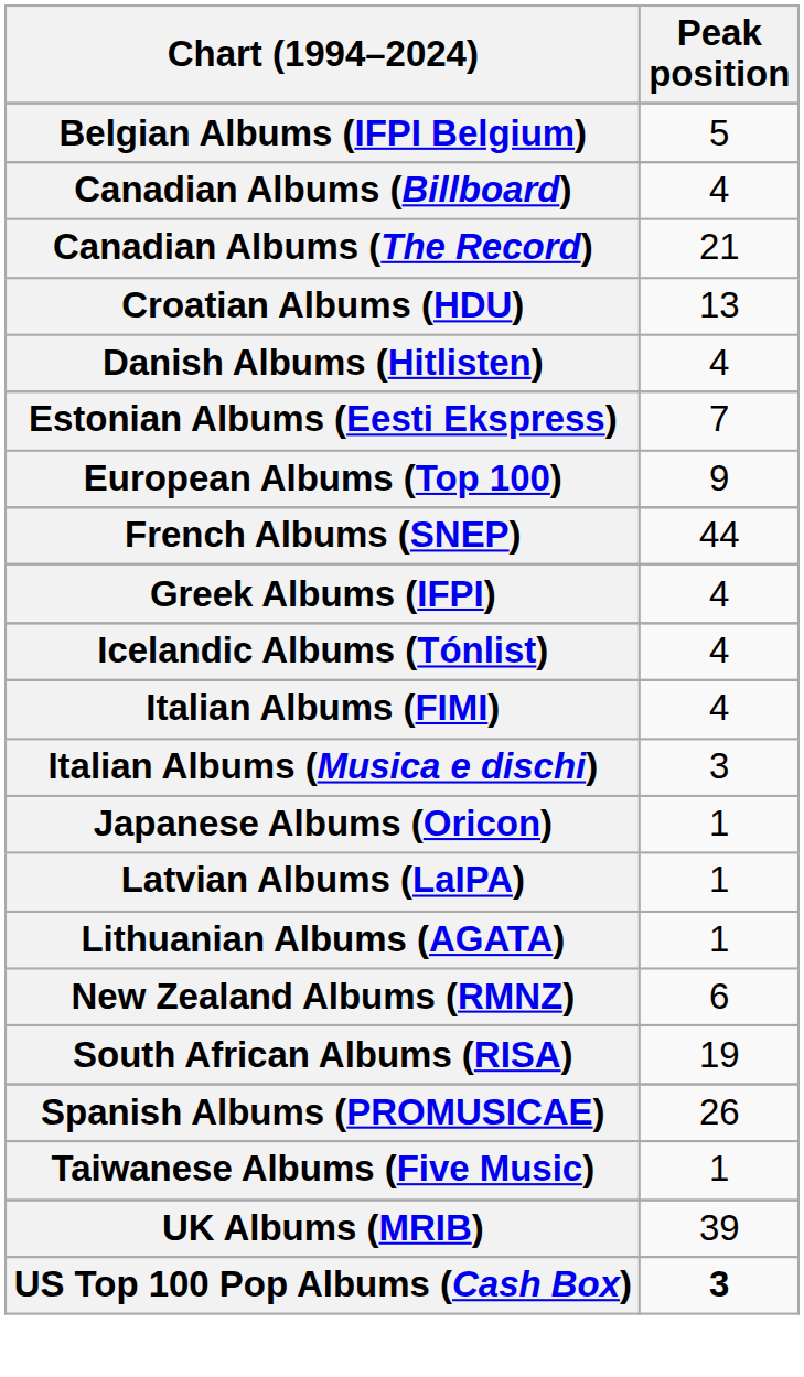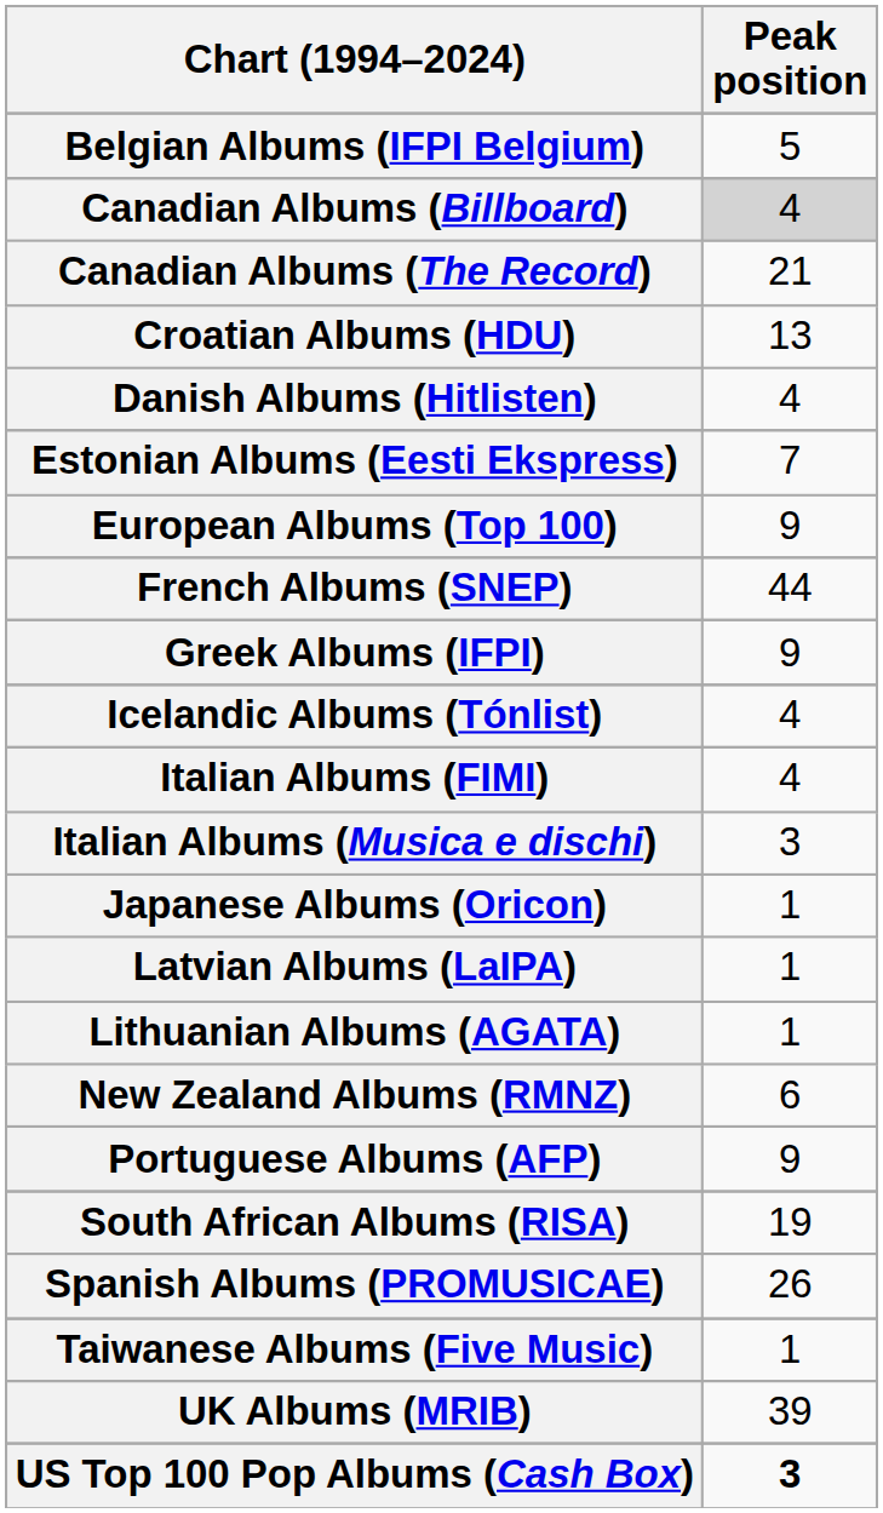 <table class="wikitable sortable plainrowheaders" style="text-align:center">
 <tr>
 <th scope="col">Chart (1994–2024)</th>
 <th scope="col">Peak<br>position</th>
 </tr>
 <tr>
 </tr>
 <tr>
 </tr>
 <tr>
 <th scope="row">Belgian Albums (<a href='#'>IFPI Belgium</a>)</th>
 <td>5</td>
 </tr>
 <tr>
 </tr>
 <tr>
 <th scope="row">Canadian Albums (<em><a href='#'>Billboard</a></em>)</th>
-<td>4</td>
+<td style="background: lightgrey;">4</td>
 </tr>
 <tr>
 <th scope="row">Canadian Albums (<em><a href='#'>The Record</a></em>)</th>
 <td>21</td>
 </tr>
 <tr>
 <th scope="row">Croatian Albums (<a href='#'>HDU</a>)</th>
 <td>13</td>
 </tr>
 <tr>
 <th scope="row">Danish Albums (<a href='#'>Hitlisten</a>)</th>
 <td>4</td>
 </tr>
 <tr>
 </tr>
 <tr>
 <th scope="row">Estonian Albums (<a href='#'>Eesti Ekspress</a>)</th>
 <td>7</td>
 </tr>
 <tr>
 <th scope="row">European Albums (<a href='#'>Top 100</a>)</th>
 <td>9</td>
 </tr>
 <tr>
 </tr>
 <tr>
 <th scope="row">French Albums (<a href='#'>SNEP</a>)</th>
 <td>44</td>
 </tr>
 <tr>
 </tr>
 <tr>
 <th scope="row">Greek Albums (<a href='#'>IFPI</a>)</th>
-<td>4</td>
+<td>9</td>
 </tr>
 <tr>
 </tr>
 <tr>
 <th scope="row">Icelandic Albums (<a href='#'>Tónlist</a>)</th>
 <td>4</td>
 </tr>
 <tr>
 </tr>
 <tr>
 <th scope="row">Italian Albums (<a href='#'>FIMI</a>)</th>
 <td>4</td>
 </tr>
 <tr>
 <th scope="row">Italian Albums (<em><a href='#'>Musica e dischi</a></em>)</th>
 <td>3</td>
 </tr>
 <tr>
 <th scope="row">Japanese Albums (<a href='#'>Oricon</a>)</th>
 <td>1</td>
 </tr>
 <tr>
 <th scope="row">Latvian Albums (<a href='#'>LaIPA</a>)</th>
 <td>1</td>
 </tr>
 <tr>
 <th scope="row">Lithuanian Albums (<a href='#'>AGATA</a>)</th>
 <td>1</td>
 </tr>
 <tr>
 <th scope="row">New Zealand Albums (<a href='#'>RMNZ</a>)</th>
 <td>6</td>
 </tr>
 <tr>
 </tr>
 <tr>
+</tr>
+<tr>
+<th scope="row">Portuguese Albums (<a href='#'>AFP</a>)</th>
+<td>9</td>
 </tr>
 <tr>
 </tr>
 <tr>
 <th scope="row">South African Albums (<a href='#'>RISA</a>)</th>
 <td>19</td>
 </tr>
 <tr>
 </tr>
 <tr>
 <th scope="row">Spanish Albums (<a href='#'>PROMUSICAE</a>)</th>
 <td>26</td>
 </tr>
 <tr>
 </tr>
 <tr>
 </tr>
 <tr>
 <th scope="row">Taiwanese Albums (<a href='#'>Five Music</a>)</th>
 <td>1</td>
 </tr>
 <tr>
 </tr>
 <tr>
 </tr>
 <tr>
 <th scope="row">UK Albums (<a href='#'>MRIB</a>)</th>
 <td>39</td>
 </tr>
 <tr>
 </tr>
 <tr>
 </tr>
 <tr>
 </tr>
 <tr>
 </tr>
 <tr>
 <th scope="row">US Top 100 Pop Albums (<em><a href='#'>Cash Box</a></em>)</th>
 <td><strong>3</strong></td>
 </tr>
 </table>
